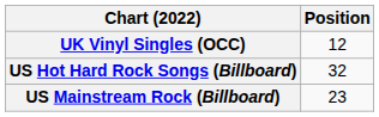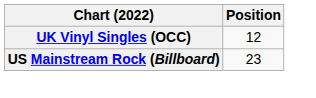 <table class="wikitable sortable plainrowheaders" style="text-align:center">
 <tr>
 <th scope="col">Chart (2022)</th>
 <th scope="col">Position</th>
 </tr>
 <tr>
 <th scope="row"><a href='#'>UK Vinyl Singles</a> (OCC)</th>
 <td>12</td>
 </tr>
 <tr>
-<th scope="row">US <a href='#'>Hot Hard Rock Songs</a> (<em>Billboard</em>)</th>
-<td>32</td>
-</tr>
-<tr>
 <th scope="row">US <a href='#'>Mainstream Rock</a> (<em>Billboard</em>)</th>
 <td>23</td>
 </tr>
 </table>
